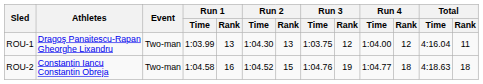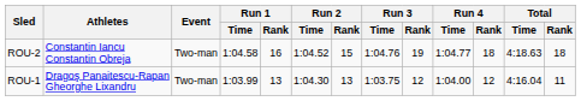 <table class="wikitable" border="1" style="font-size:90%">
 <tr>
 <th rowspan="2">Sled</th>
 <th rowspan="2">Athletes</th>
 <th rowspan="2">Event</th>
 <th colspan="2">Run 1</th>
 <th colspan="2">Run 2</th>
 <th colspan="2">Run 3</th>
 <th colspan="2">Run 4</th>
 <th colspan="2">Total</th>
 </tr>
 <tr>
 <th>Time</th>
 <th>Rank</th>
 <th>Time</th>
 <th>Rank</th>
 <th>Time</th>
 <th>Rank</th>
 <th>Time</th>
 <th>Rank</th>
 <th>Time</th>
 <th>Rank</th>
 </tr>
 <tr>
+<td align="center">ROU-2</td>
+<td><a href='#'>Constantin Iancu</a><br><a href='#'>Constantin Obreja</a></td>
+<td>Two-man</td>
+<td align="center">1:04.58</td>
+<td align="center">16</td>
+<td align="center">1:04.52</td>
+<td align="center">15</td>
+<td align="center">1:04.76</td>
+<td align="center">19</td>
+<td align="center">1:04.77</td>
+<td align="center">18</td>
+<td align="center">4:18.63</td>
+<td align="center">18</td>
+</tr>
+<tr>
 <td align="center">ROU-1</td>
 <td><a href='#'>Dragoş Panaitescu-Rapan</a><br><a href='#'>Gheorghe Lixandru</a></td>
 <td>Two-man</td>
 <td align="center">1:03.99</td>
 <td align="center">13</td>
 <td align="center">1:04.30</td>
 <td align="center">13</td>
 <td align="center">1:03.75</td>
 <td align="center">12</td>
 <td align="center">1:04.00</td>
 <td align="center">12</td>
 <td align="center">4:16.04</td>
 <td align="center">11</td>
 </tr>
-<tr>
-<td align="center">ROU-2</td>
-<td><a href='#'>Constantin Iancu</a><br><a href='#'>Constantin Obreja</a></td>
-<td>Two-man</td>
-<td align="center">1:04.58</td>
-<td align="center">16</td>
-<td align="center">1:04.52</td>
-<td align="center">15</td>
-<td align="center">1:04.76</td>
-<td align="center">19</td>
-<td align="center">1:04.77</td>
-<td align="center">18</td>
-<td align="center">4:18.63</td>
-<td align="center">18</td>
-</tr>
 </table>
